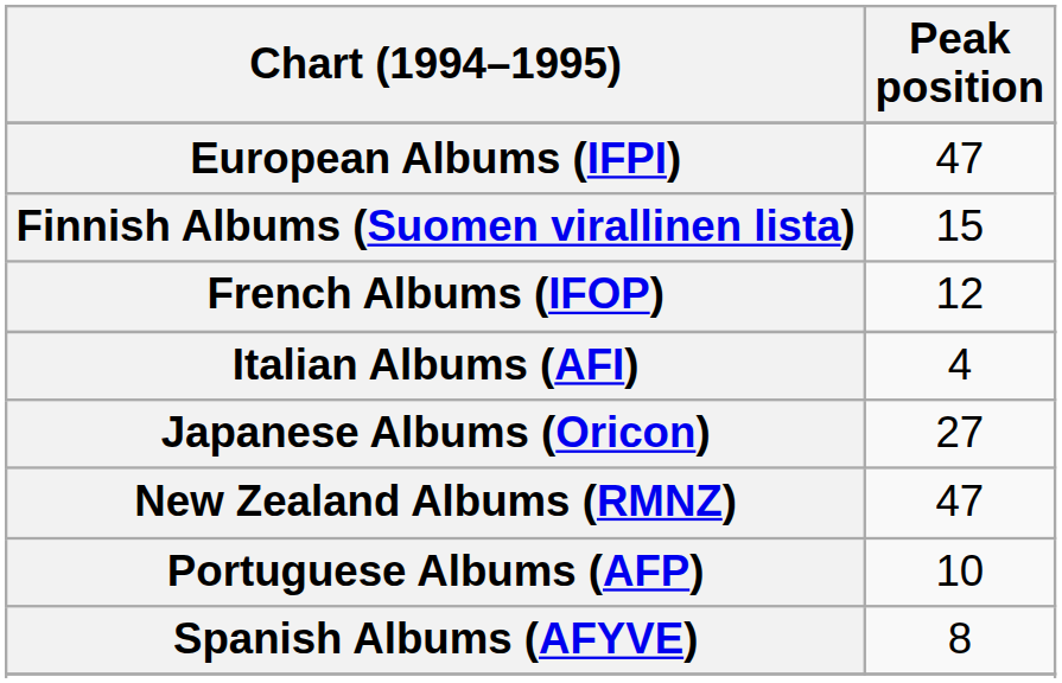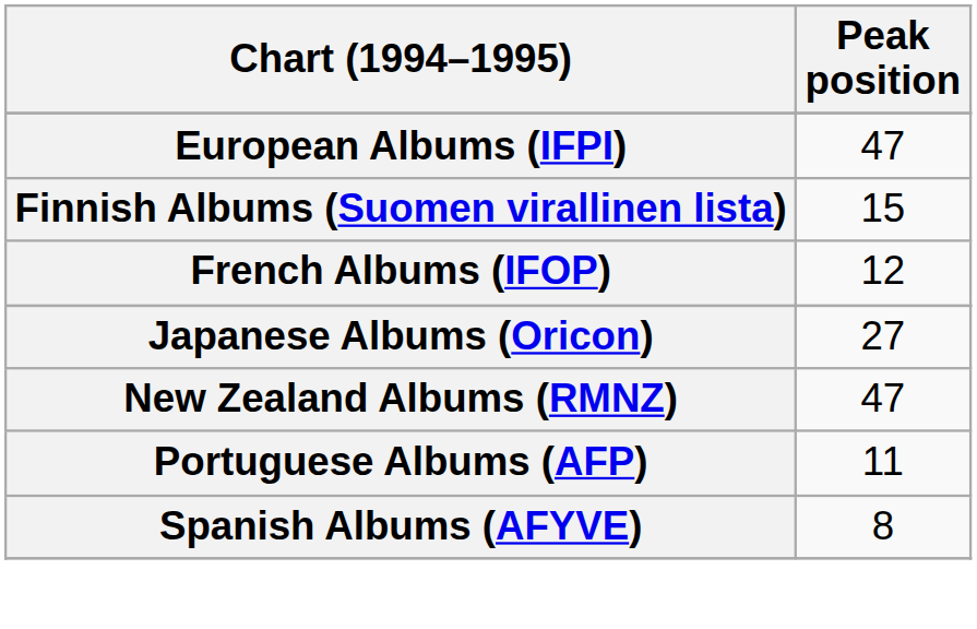 <table class="wikitable sortable plainrowheaders" style="text-align:center">
 <tr>
 <th scope="col">Chart (1994–1995)</th>
 <th scope="col">Peak<br>position</th>
 </tr>
 <tr>
 </tr>
 <tr>
 </tr>
 <tr>
 </tr>
 <tr>
 </tr>
 <tr>
 <th scope="row">European Albums (<a href='#'>IFPI</a>)</th>
 <td>47</td>
 </tr>
 <tr>
 <th scope="row">Finnish Albums (<a href='#'>Suomen virallinen lista</a>)</th>
 <td>15</td>
 </tr>
 <tr>
 <th scope="row">French Albums (<a href='#'>IFOP</a>)</th>
 <td>12</td>
 </tr>
 <tr>
 </tr>
 <tr>
-<th scope="row">Italian Albums (<a href='#'>AFI</a>)</th>
-<td>4</td>
-</tr>
-<tr>
 <th scope="row">Japanese Albums (<a href='#'>Oricon</a>)</th>
 <td>27</td>
 </tr>
 <tr>
 <th scope="row">New Zealand Albums (<a href='#'>RMNZ</a>)</th>
 <td>47</td>
 </tr>
 <tr>
 <th scope="row">Portuguese Albums (<a href='#'>AFP</a>)</th>
-<td>10</td>
+<td>11</td>
 </tr>
 <tr>
 <th scope="row">Spanish Albums (<a href='#'>AFYVE</a>)</th>
 <td>8</td>
 </tr>
 <tr>
 </tr>
 <tr>
 </tr>
 <tr>
 </tr>
 <tr>
 </tr>
 </table>
